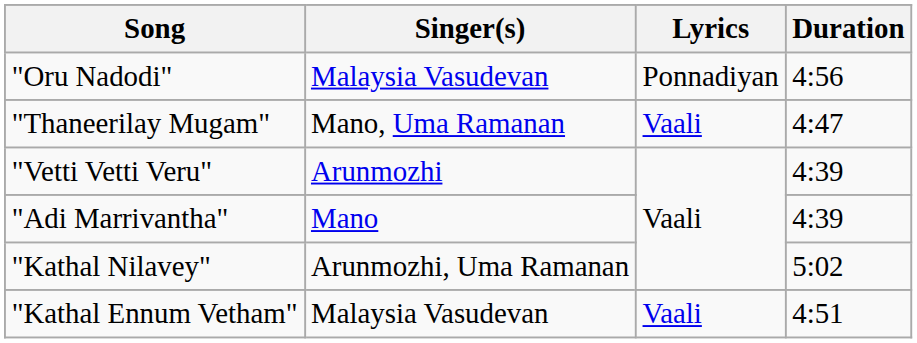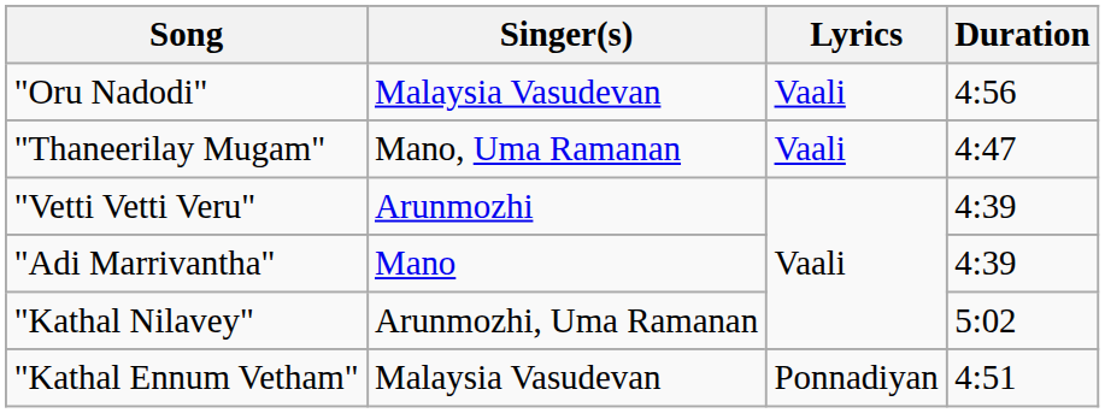 <table class="wikitable" style="font-size:95%;">
 <tr>
 <th>Song</th>
 <th>Singer(s)</th>
 <th>Lyrics</th>
 <th>Duration</th>
 </tr>
 <tr>
 <td>"Oru Nadodi"</td>
 <td><a href='#'>Malaysia Vasudevan</a></td>
-<td>Ponnadiyan</td>
+<td><a href='#'>Vaali</a></td>
 <td>4:56</td>
 </tr>
 <tr>
 <td>"Thaneerilay Mugam"</td>
 <td>Mano, <a href='#'>Uma Ramanan</a></td>
 <td><a href='#'>Vaali</a></td>
 <td>4:47</td>
 </tr>
 <tr>
 <td>"Vetti Vetti Veru"</td>
 <td><a href='#'>Arunmozhi</a></td>
 <td rowspan=3>Vaali</td>
 <td>4:39</td>
 </tr>
 <tr>
 <td>"Adi Marrivantha"</td>
 <td><a href='#'>Mano</a></td>
 <td>4:39</td>
 </tr>
 <tr>
 <td>"Kathal Nilavey"</td>
 <td>Arunmozhi, Uma Ramanan</td>
 <td>5:02</td>
 </tr>
 <tr>
 <td>"Kathal Ennum Vetham"</td>
 <td>Malaysia Vasudevan</td>
-<td><a href='#'>Vaali</a></td>
+<td>Ponnadiyan</td>
 <td>4:51</td>
 </tr>
 </table>
